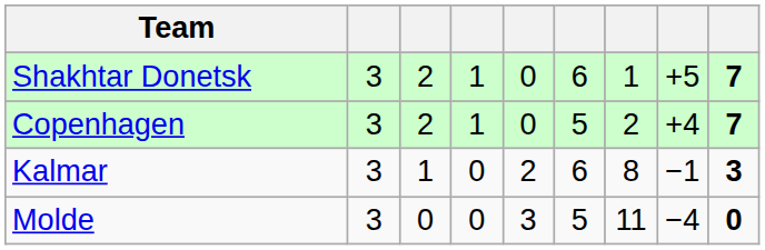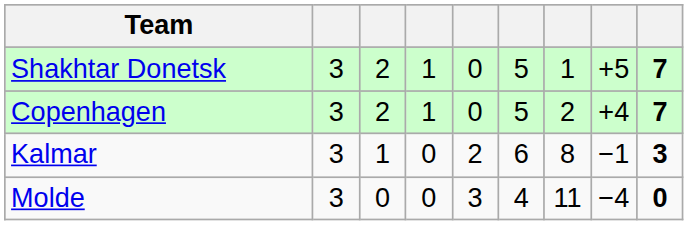 <table class="wikitable" style="text-align: center;">
 <tr>
 <th width=175>Team</th>
 <th width=20></th>
 <th width=20></th>
 <th width=20></th>
 <th width=20></th>
 <th width=20></th>
 <th width=20></th>
 <th width=20></th>
 <th width=20></th>
 </tr>
 <tr bgcolor="ccffcc">
 <td align=left> <a href='#'>Shakhtar Donetsk</a></td>
 <td>3</td>
 <td>2</td>
 <td>1</td>
 <td>0</td>
-<td>6</td>
+<td>5</td>
 <td>1</td>
 <td>+5</td>
 <td><strong>7</strong></td>
 </tr>
 <tr bgcolor="ccffcc">
 <td align=left> <a href='#'>Copenhagen</a></td>
 <td>3</td>
 <td>2</td>
 <td>1</td>
 <td>0</td>
 <td>5</td>
 <td>2</td>
 <td>+4</td>
 <td><strong>7</strong></td>
 </tr>
 <tr>
 <td align=left> <a href='#'>Kalmar</a></td>
 <td>3</td>
 <td>1</td>
 <td>0</td>
 <td>2</td>
 <td>6</td>
 <td>8</td>
 <td>−1</td>
 <td><strong>3</strong></td>
 </tr>
 <tr>
 <td align=left> <a href='#'>Molde</a></td>
 <td>3</td>
 <td>0</td>
 <td>0</td>
 <td>3</td>
-<td>5</td>
+<td>4</td>
 <td>11</td>
 <td>−4</td>
 <td><strong>0</strong></td>
 </tr>
 </table>
